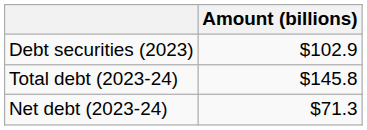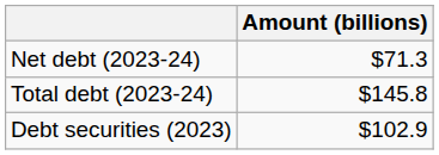 <table class="wikitable">
 <tr>
 <th></th>
 <th>Amount (billions)</th>
 </tr>
 <tr>
-<td>Debt securities (2023)</td>
-<td style="text-align: right">$102.9</td>
+<td>Net debt (2023-24)</td>
+<td style="text-align: right">$71.3</td>
 </tr>
 <tr>
 <td>Total debt (2023-24)</td>
 <td style="text-align: right">$145.8</td>
 </tr>
 <tr>
-<td>Net debt (2023-24)</td>
-<td style="text-align: right">$71.3</td>
+<td>Debt securities (2023)</td>
+<td style="text-align: right">$102.9</td>
 </tr>
 </table>
